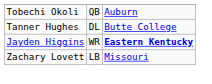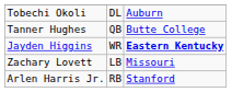 <table class="wikitable">
 <tr>
 </tr>
 <tr>
 <td>Tobechi Okoli</td>
-<td>QB</td>
+<td>DL</td>
 <td><a href='#'>Auburn</a></td>
 </tr>
 <tr>
 <td>Tanner Hughes</td>
-<td>DL</td>
+<td>QB</td>
 <td><a href='#'>Butte College</a></td>
 </tr>
 <tr>
 <td><a href='#'>Jayden Higgins</a></td>
 <td>WR</td>
 <td><strong><a href='#'>Eastern Kentucky</a></strong></td>
 </tr>
 <tr>
 <td>Zachary Lovett</td>
 <td>LB</td>
 <td><a href='#'>Missouri</a></td>
 </tr>
+<tr>
+<td>Arlen Harris Jr.</td>
+<td>RB</td>
+<td><a href='#'>Stanford</a></td>
+</tr>
 </table>
